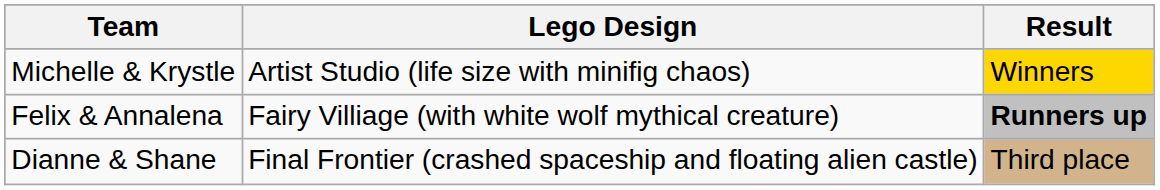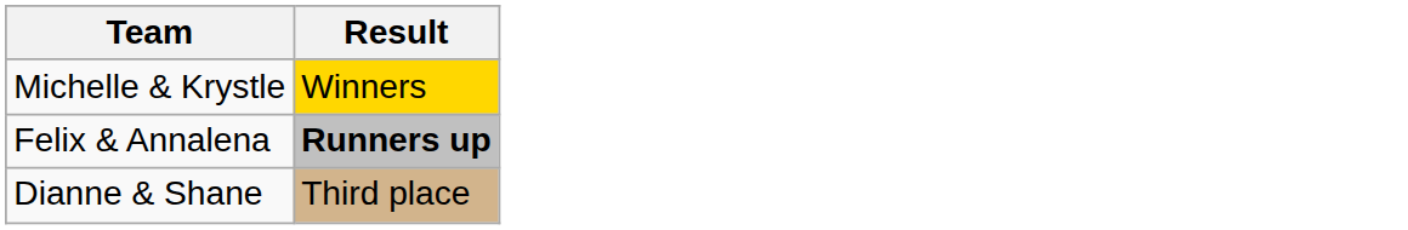 <table class="wikitable">
 <tr>
 <th>Team</th>
-<th>Lego Design</th>
 <th>Result</th>
 </tr>
 <tr>
 <td>Michelle & Krystle</td>
-<td>Artist Studio (life size with minifig chaos)</td>
 <td style="background:gold">Winners</td>
 </tr>
 <tr>
 <td>Felix & Annalena</td>
-<td>Fairy Villiage (with white wolf mythical creature)</td>
 <td style="background:silver"><strong>Runners up</strong></td>
 </tr>
 <tr>
 <td>Dianne & Shane</td>
-<td>Final Frontier (crashed spaceship and floating alien castle)</td>
 <td style="background:tan">Third place</td>
 </tr>
 </table>
